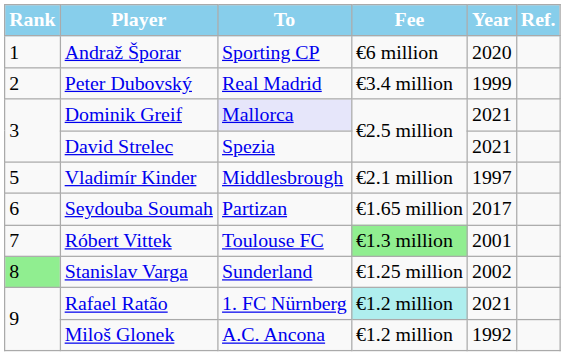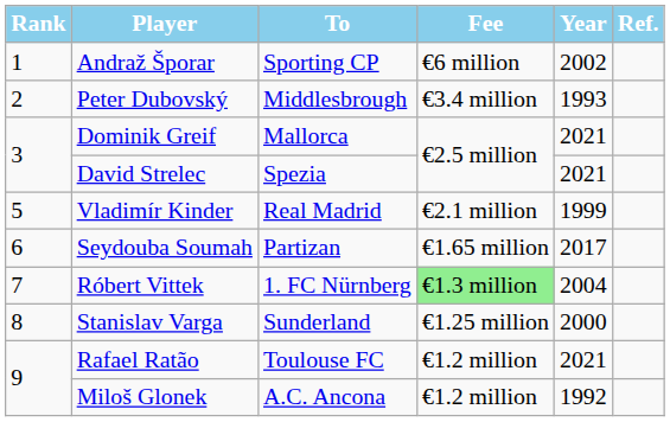 <table border="0" class="wikitable">
 <tr>
 <th style="color:#FFFFFF; background:#87CEEB;">Rank</th>
 <th style="color:#FFFFFF; background:#87CEEB;">Player</th>
 <th style="color:#FFFFFF; background:#87CEEB;">To</th>
 <th style="color:#FFFFFF; background:#87CEEB;">Fee</th>
 <th style="color:#FFFFFF; background:#87CEEB;">Year</th>
 <th style="color:#FFFFFF; background:#87CEEB;">Ref.</th>
 </tr>
 <tr>
 <td>1</td>
 <td> <a href='#'>Andraž Šporar</a></td>
 <td> <a href='#'>Sporting CP</a></td>
 <td>€6 million</td>
-<td>2020</td>
+<td>2002</td>
 <td></td>
 </tr>
 <tr>
 <td>2</td>
 <td> <a href='#'>Peter Dubovský</a></td>
-<td> <a href='#'>Real Madrid</a></td>
+<td> <a href='#'>Middlesbrough</a></td>
 <td>€3.4 million</td>
-<td>1999</td>
+<td>1993</td>
 <td></td>
 </tr>
 <tr>
 <td rowspan="2">3</td>
 <td> <a href='#'>Dominik Greif</a></td>
-<td style="background: lavender;"> <a href='#'>Mallorca</a></td>
+<td> <a href='#'>Mallorca</a></td>
 <td rowspan="2">€2.5 million</td>
 <td>2021</td>
 <td></td>
 </tr>
 <tr>
 <td> <a href='#'>David Strelec</a></td>
 <td> <a href='#'>Spezia</a></td>
 <td>2021</td>
 <td></td>
 </tr>
 <tr>
 <td>5</td>
 <td> <a href='#'>Vladimír Kinder</a></td>
-<td> <a href='#'>Middlesbrough</a></td>
+<td> <a href='#'>Real Madrid</a></td>
 <td>€2.1 million</td>
-<td>1997</td>
+<td>1999</td>
 <td></td>
 </tr>
 <tr>
 <td>6</td>
 <td> <a href='#'>Seydouba Soumah</a></td>
 <td> <a href='#'>Partizan</a></td>
 <td>€1.65 million</td>
 <td>2017</td>
 <td></td>
 </tr>
 <tr>
 <td>7</td>
 <td> <a href='#'>Róbert Vittek</a></td>
-<td> <a href='#'>Toulouse FC</a></td>
+<td> <a href='#'>1. FC Nürnberg</a></td>
 <td style="background: lightgreen;">€1.3 million</td>
-<td>2001</td>
+<td>2004</td>
 <td></td>
 </tr>
 <tr>
-<td style="background: lightgreen;">8</td>
+<td>8</td>
 <td> <a href='#'>Stanislav Varga</a></td>
 <td> <a href='#'>Sunderland</a></td>
 <td>€1.25 million</td>
-<td>2002</td>
+<td>2000</td>
 <td></td>
 </tr>
 <tr>
 <td rowspan="2">9</td>
 <td> <a href='#'>Rafael Ratão</a></td>
-<td> <a href='#'>1. FC Nürnberg</a></td>
-<td style="background: paleturquoise;">€1.2 million</td>
+<td> <a href='#'>Toulouse FC</a></td>
+<td>€1.2 million</td>
 <td>2021</td>
 <td></td>
 </tr>
 <tr>
 <td> <a href='#'>Miloš Glonek</a></td>
 <td> <a href='#'>A.C. Ancona</a></td>
 <td>€1.2 million</td>
 <td>1992</td>
 <td></td>
 </tr>
 </table>
